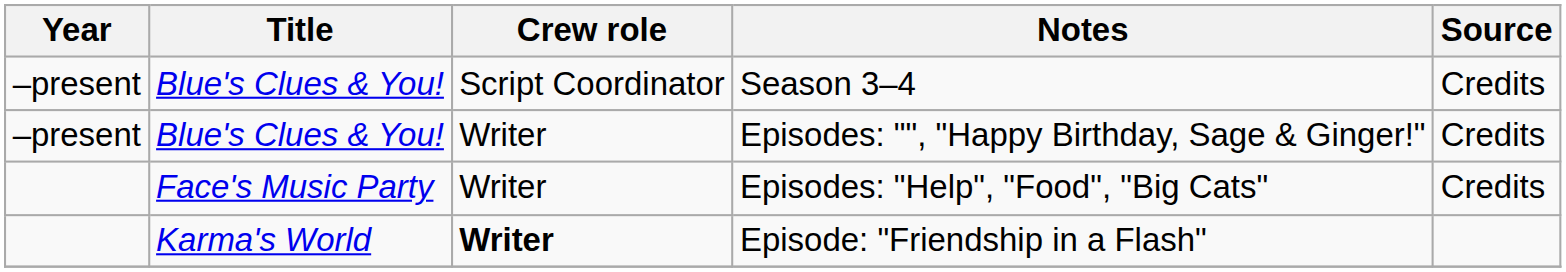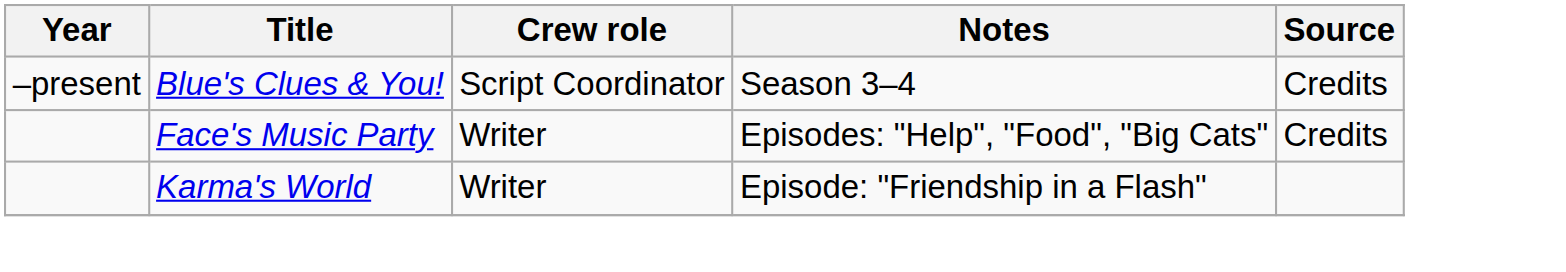 <table class="wikitable sortable plainrowheaders">
 <tr>
 <th>Year</th>
 <th>Title</th>
 <th>Crew role</th>
 <th class="unsortable">Notes</th>
 <th class="unsortable">Source</th>
 </tr>
 <tr>
 <td>–present</td>
 <td><em><a href='#'>Blue's Clues & You!</a></em></td>
 <td>Script Coordinator</td>
 <td>Season 3–4</td>
 <td>Credits </td>
 </tr>
 <tr>
-<td>–present</td>
-<td><em><a href='#'>Blue's Clues & You!</a></em></td>
-<td>Writer</td>
-<td>Episodes: "", "Happy Birthday, Sage & Ginger!"</td>
-<td>Credits </td>
-</tr>
-<tr>
 <td></td>
 <td><em><a href='#'>Face's Music Party</a></em></td>
 <td>Writer</td>
 <td>Episodes: "Help", "Food", "Big Cats"</td>
 <td>Credits </td>
 </tr>
 <tr>
 <td></td>
 <td><em><a href='#'>Karma's World</a></em></td>
-<td><strong>Writer</strong></td>
+<td>Writer</td>
 <td>Episode: "Friendship in a Flash"</td>
 <td></td>
 </tr>
 <tr>
 </tr>
 </table>
